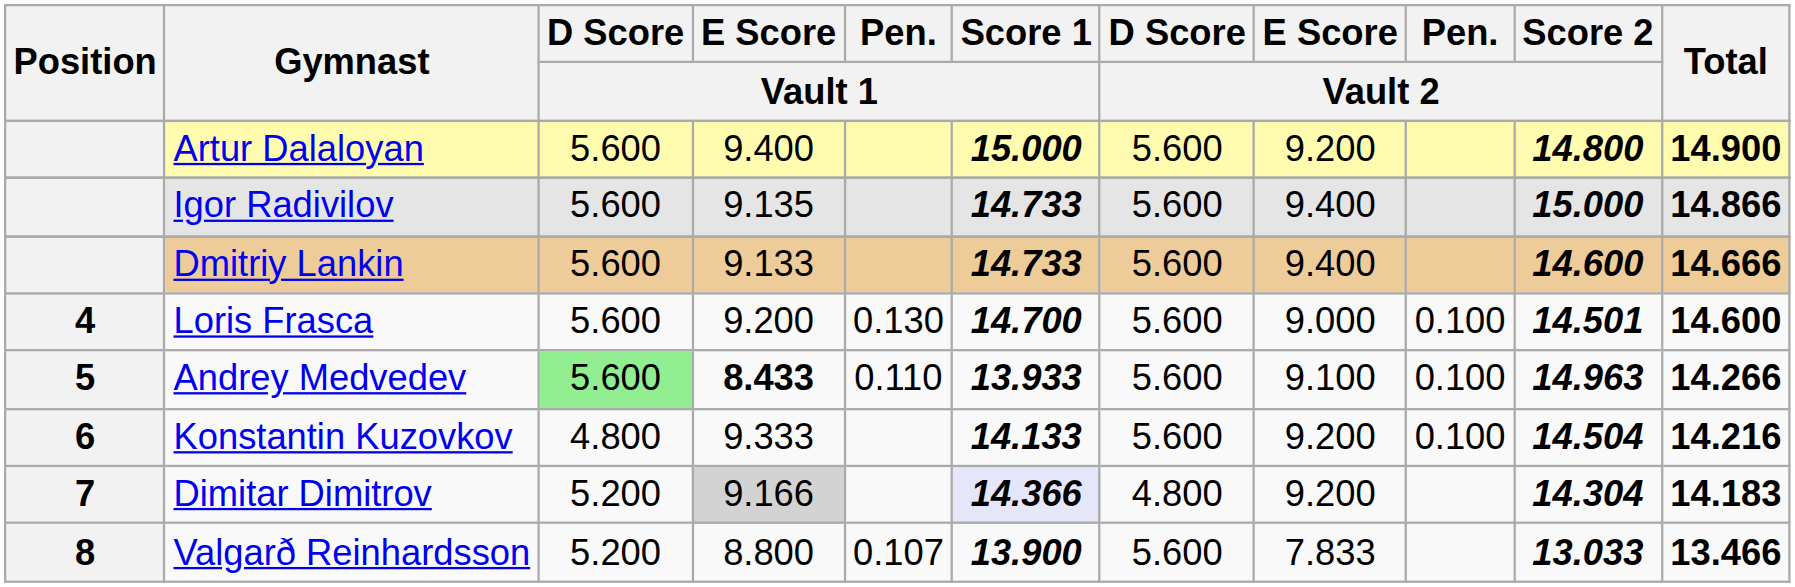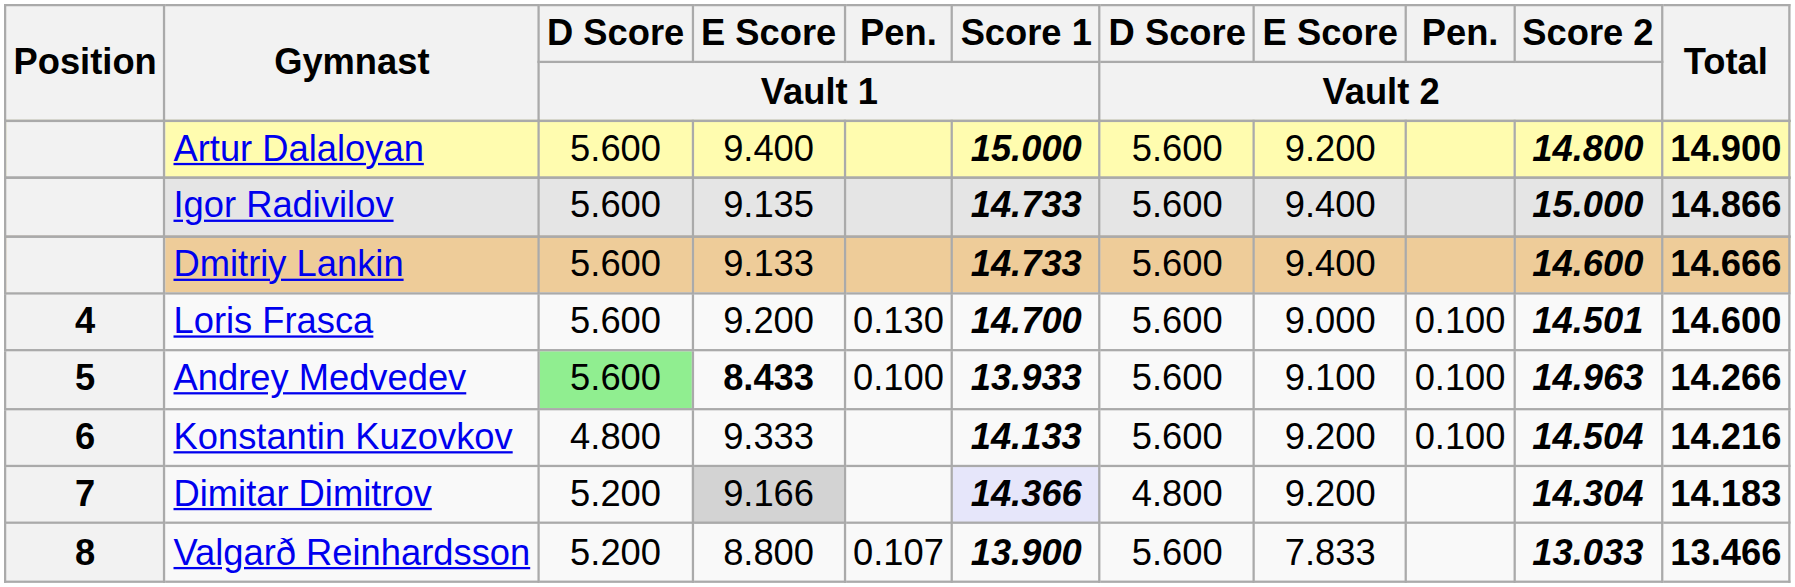 <table style="text-align:center;" class="wikitable sortable">
 <tr>
 <th rowspan="2">Position</th>
 <th rowspan="2">Gymnast</th>
 <th>D Score</th>
 <th>E Score</th>
 <th>Pen.</th>
 <th>Score 1</th>
 <th>D Score</th>
 <th>E Score</th>
 <th>Pen.</th>
 <th>Score 2</th>
 <th rowspan="2">Total</th>
 </tr>
 <tr>
 <th colspan="4">Vault 1</th>
 <th colspan="4">Vault 2</th>
 </tr>
 <tr>
 </tr>
 <tr style="background:#fffcaf;">
 <th scope="row" style="text-align:center"></th>
 <td style="text-align:left;"> <a href='#'>Artur Dalaloyan</a></td>
 <td>5.600</td>
 <td>9.400</td>
 <td></td>
 <td><strong><em>15.000</em></strong></td>
 <td>5.600</td>
 <td>9.200</td>
 <td></td>
 <td><strong><em>14.800</em></strong></td>
 <td><strong>14.900</strong></td>
 </tr>
 <tr>
 </tr>
 <tr style="background:#e5e5e5;">
 <th scope="row" style="text-align:center"></th>
 <td style="text-align:left;"> <a href='#'>Igor Radivilov</a></td>
 <td>5.600</td>
 <td>9.135</td>
 <td></td>
 <td><strong><em>14.733</em></strong></td>
 <td>5.600</td>
 <td>9.400</td>
 <td></td>
 <td><strong><em>15.000</em></strong></td>
 <td><strong>14.866</strong></td>
 </tr>
 <tr>
 </tr>
 <tr style="background:#ec9;">
 <th scope="row" style="text-align:center"></th>
 <td style="text-align:left;"> <a href='#'>Dmitriy Lankin</a></td>
 <td>5.600</td>
 <td>9.133</td>
 <td></td>
 <td><strong><em>14.733</em></strong></td>
 <td>5.600</td>
 <td>9.400</td>
 <td></td>
 <td><strong><em>14.600</em></strong></td>
 <td><strong>14.666</strong></td>
 </tr>
 <tr>
 <th>4</th>
 <td style="text-align:left;"> <a href='#'>Loris Frasca</a></td>
 <td>5.600</td>
 <td>9.200</td>
 <td>0.130</td>
 <td><strong><em>14.700</em></strong></td>
 <td>5.600</td>
 <td>9.000</td>
 <td>0.100</td>
 <td><strong><em>14.501</em></strong></td>
 <td><strong>14.600</strong></td>
 </tr>
 <tr>
 <th>5</th>
 <td style="text-align:left;"> <a href='#'>Andrey Medvedev</a></td>
 <td style="background: lightgreen;">5.600</td>
 <td><strong>8.433</strong></td>
-<td>0.110</td>
+<td>0.100</td>
 <td><strong><em>13.933</em></strong></td>
 <td>5.600</td>
 <td>9.100</td>
 <td>0.100</td>
 <td><strong><em>14.963</em></strong></td>
 <td><strong>14.266</strong></td>
 </tr>
 <tr>
 <th>6</th>
 <td style="text-align:left;"> <a href='#'>Konstantin Kuzovkov</a></td>
 <td>4.800</td>
 <td>9.333</td>
 <td></td>
 <td><strong><em>14.133</em></strong></td>
 <td>5.600</td>
 <td>9.200</td>
 <td>0.100</td>
 <td><strong><em>14.504</em></strong></td>
 <td><strong>14.216</strong></td>
 </tr>
 <tr>
 <th>7</th>
 <td style="text-align:left;"> <a href='#'>Dimitar Dimitrov</a></td>
 <td>5.200</td>
 <td style="background: lightgrey;">9.166</td>
 <td></td>
 <td style="background: lavender;"><strong><em>14.366</em></strong></td>
 <td>4.800</td>
 <td>9.200</td>
 <td></td>
 <td><strong><em>14.304</em></strong></td>
 <td><strong>14.183</strong></td>
 </tr>
 <tr>
 <th>8</th>
 <td style="text-align:left;"> <a href='#'>Valgarð Reinhardsson</a></td>
 <td>5.200</td>
 <td>8.800</td>
 <td>0.107</td>
 <td><strong><em>13.900</em></strong></td>
 <td>5.600</td>
 <td>7.833</td>
 <td></td>
 <td><strong><em>13.033</em></strong></td>
 <td><strong>13.466</strong></td>
 </tr>
 </table>
